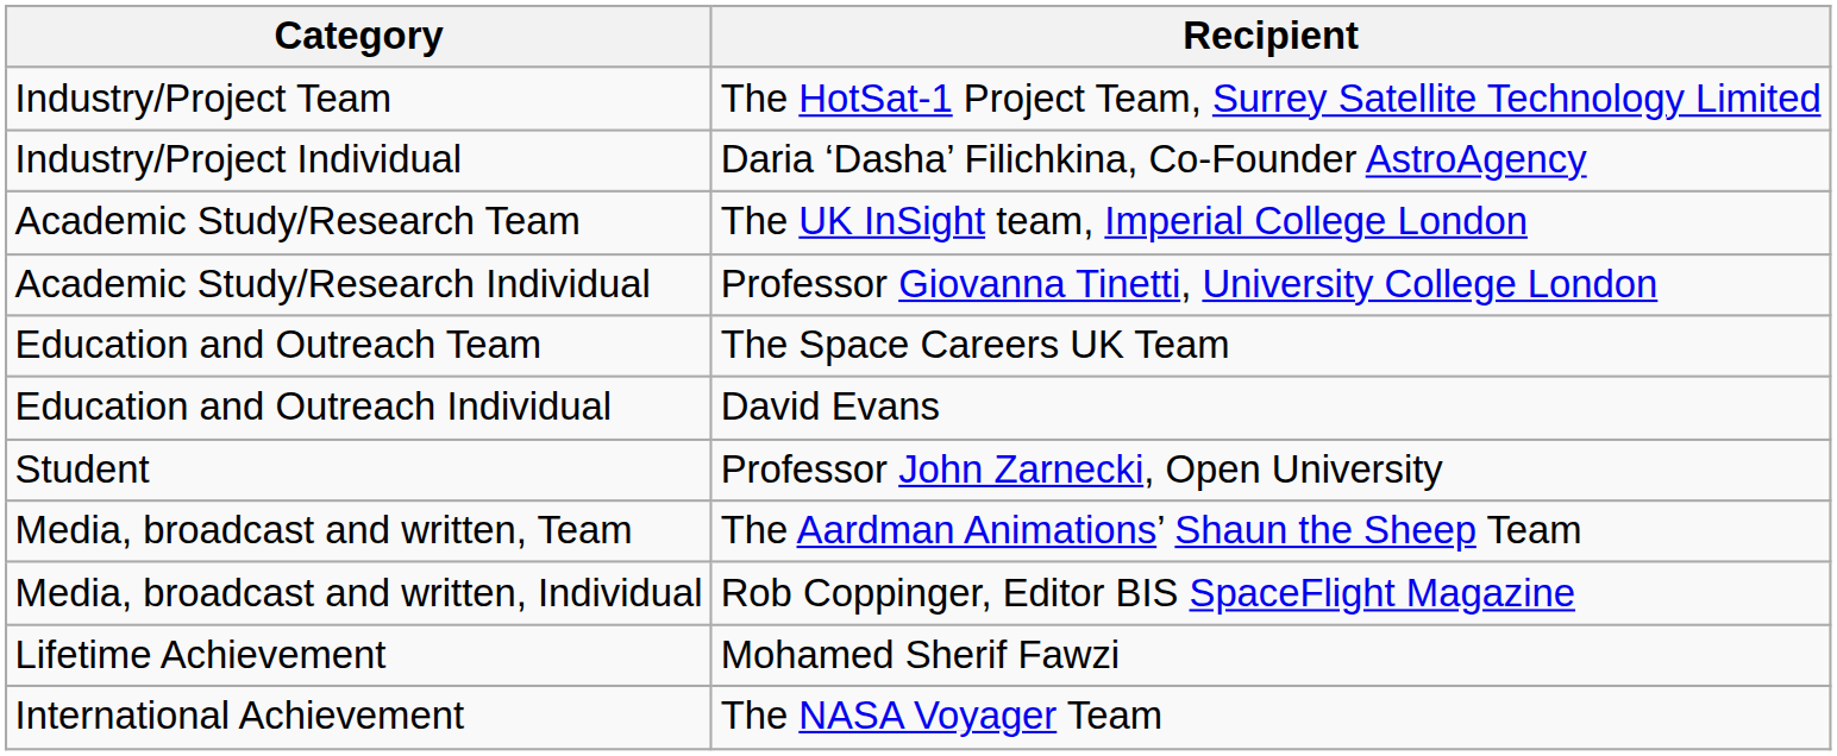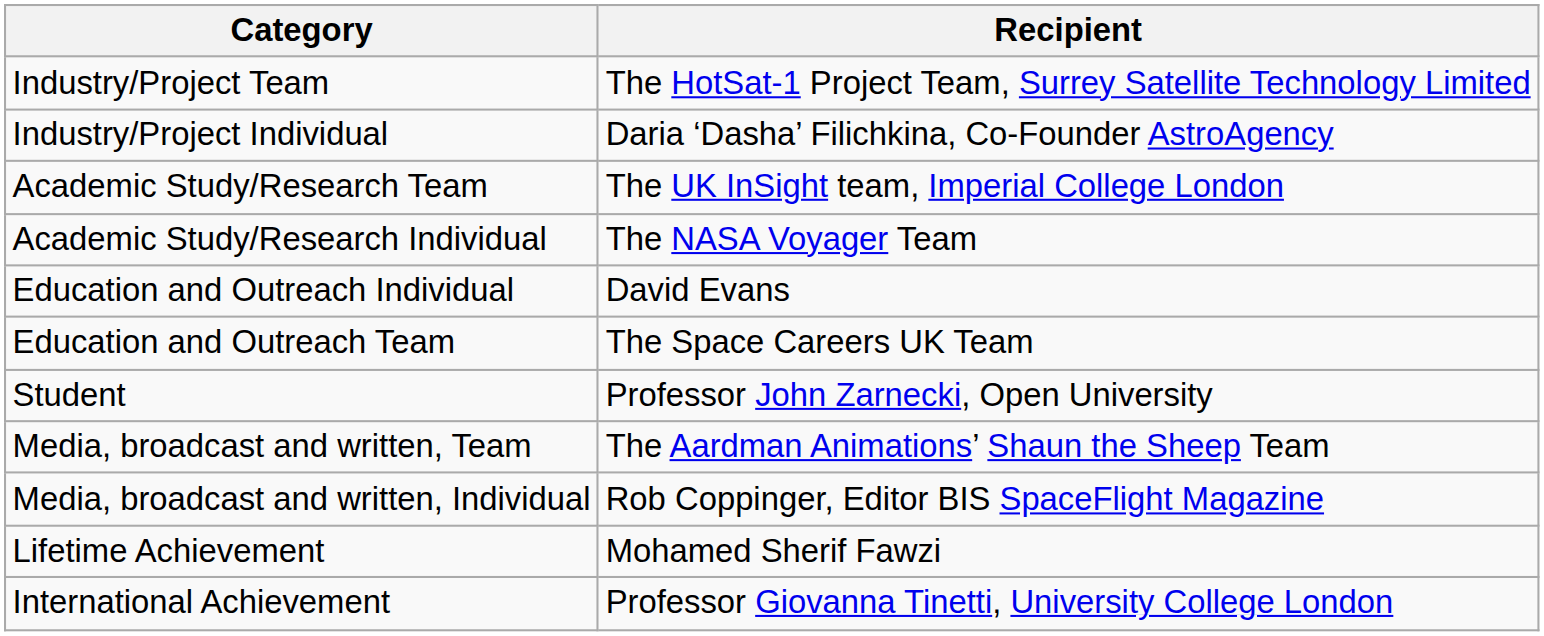 <table class="wikitable">
 <tr>
 <th>Category</th>
 <th>Recipient</th>
 </tr>
 <tr>
 <td>Industry/Project Team</td>
 <td>The <a href='#'>HotSat-1</a> Project Team, <a href='#'>Surrey Satellite Technology Limited</a></td>
 </tr>
 <tr>
 <td>Industry/Project Individual</td>
 <td>Daria ‘Dasha’ Filichkina, Co-Founder <a href='#'>AstroAgency</a></td>
 </tr>
 <tr>
 <td>Academic Study/Research Team</td>
 <td>The <a href='#'>UK InSight</a> team, <a href='#'>Imperial College London</a></td>
 </tr>
 <tr>
 <td>Academic Study/Research Individual</td>
-<td>Professor <a href='#'>Giovanna Tinetti</a>, <a href='#'>University College London</a></td>
+<td>The <a href='#'>NASA Voyager</a> Team</td>
+</tr>
+<tr>
+<td>Education and Outreach Individual</td>
+<td>David Evans</td>
 </tr>
 <tr>
 <td>Education and Outreach Team</td>
 <td>The Space Careers UK Team</td>
-</tr>
-<tr>
-<td>Education and Outreach Individual</td>
-<td>David Evans</td>
 </tr>
 <tr>
 <td>Student</td>
 <td>Professor <a href='#'>John Zarnecki</a>, Open University</td>
 </tr>
 <tr>
 <td>Media, broadcast and written,  Team</td>
 <td>The <a href='#'>Aardman Animations</a>’ <a href='#'>Shaun the Sheep</a> Team</td>
 </tr>
 <tr>
 <td>Media, broadcast and written, Individual</td>
 <td>Rob Coppinger, Editor BIS <a href='#'>SpaceFlight Magazine</a></td>
 </tr>
 <tr>
 <td>Lifetime Achievement</td>
 <td>Mohamed Sherif Fawzi</td>
 </tr>
 <tr>
 <td>International Achievement</td>
-<td>The <a href='#'>NASA Voyager</a> Team</td>
+<td>Professor <a href='#'>Giovanna Tinetti</a>, <a href='#'>University College London</a></td>
 </tr>
 </table>
